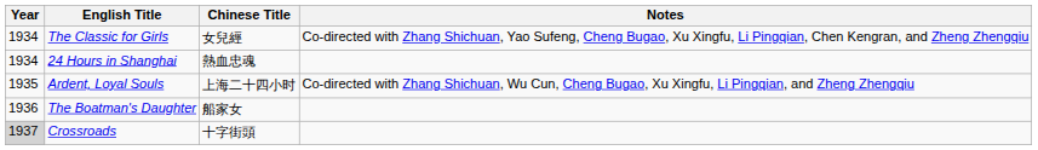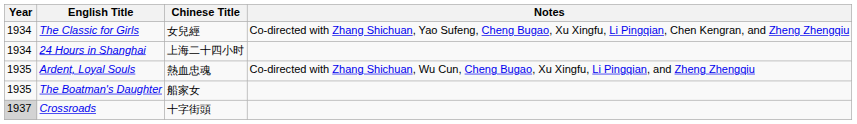 <table class="wikitable">
 <tr>
 <th align="left" valign="top" width="40">Year</th>
 <th align="left" valign="top">English Title</th>
 <th align="left" valign="top">Chinese Title</th>
 <th align="left" valign="top">Notes</th>
 </tr>
 <tr>
 <td align="left" valign="top">1934</td>
 <td align="left" valign="top"><em><a href='#'>The Classic for Girls</a></em></td>
 <td align="left" valign="top">女兒經</td>
 <td align="left" valign="top">Co-directed with <a href='#'>Zhang Shichuan</a>, Yao Sufeng, <a href='#'>Cheng Bugao</a>, Xu Xingfu, <a href='#'>Li Pingqian</a>, Chen Kengran, and <a href='#'>Zheng Zhengqiu</a></td>
 </tr>
 <tr>
 <td align="left" valign="top">1934</td>
 <td align="left" valign="top"><em><a href='#'>24 Hours in Shanghai</a></em></td>
-<td align="left" valign="top">熱血忠魂</td>
+<td align="left" valign="top">上海二十四小时</td>
 </tr>
 <tr>
 <td align="left" valign="top">1935</td>
 <td align="left" valign="top"><em><a href='#'>Ardent, Loyal Souls</a></em></td>
-<td align="left" valign="top">上海二十四小时</td>
+<td align="left" valign="top">熱血忠魂</td>
 <td align="left" valign="top">Co-directed with <a href='#'>Zhang Shichuan</a>, Wu Cun, <a href='#'>Cheng Bugao</a>, Xu Xingfu, <a href='#'>Li Pingqian</a>, and <a href='#'>Zheng Zhengqiu</a></td>
 </tr>
 <tr>
-<td align="left" valign="top">1936</td>
+<td align="left" valign="top">1935</td>
 <td align="left" valign="top"><em><a href='#'>The Boatman's Daughter</a></em></td>
 <td align="left" valign="top">船家女</td>
 <td align="left" valign="top"></td>
 </tr>
 <tr>
 <td align="left" valign="top" style="background: lightgrey;">1937</td>
 <td align="left" valign="top"><em><a href='#'>Crossroads</a></em></td>
 <td align="left" valign="top">十字街頭</td>
 <td align="left" valign="top"></td>
 </tr>
 </table>
